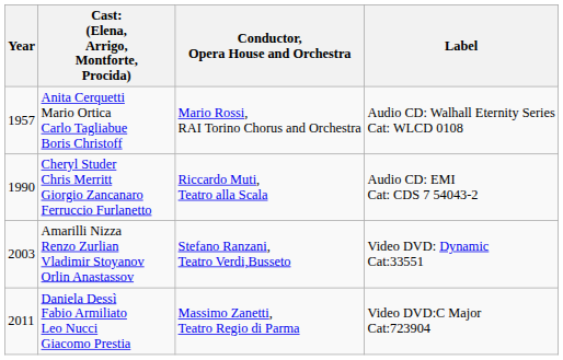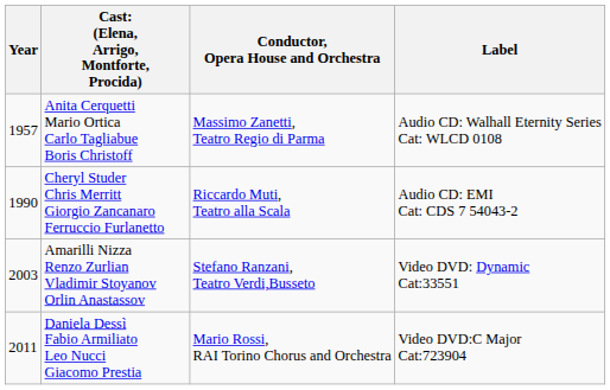 <table class="wikitable">
 <tr>
 <th>Year</th>
 <th width="155">Cast:<br>(Elena,<br>Arrigo,<br>Montforte,<br>Procida)</th>
 <th>Conductor,<br>Opera House and Orchestra</th>
 <th>Label</th>
 </tr>
 <tr>
 <td>1957</td>
 <td><a href='#'>Anita Cerquetti</a><br>Mario Ortica<br><a href='#'>Carlo Tagliabue</a><br><a href='#'>Boris Christoff</a></td>
-<td><a href='#'>Mario Rossi</a>,<br>RAI Torino Chorus and Orchestra</td>
+<td><a href='#'>Massimo Zanetti</a>,<br><a href='#'>Teatro Regio di Parma</a></td>
 <td>Audio CD: Walhall Eternity Series<br>Cat: WLCD 0108</td>
 </tr>
 <tr>
 <td>1990</td>
 <td><a href='#'>Cheryl Studer</a><br><a href='#'>Chris Merritt</a><br><a href='#'>Giorgio Zancanaro</a><br><a href='#'>Ferruccio Furlanetto</a></td>
 <td><a href='#'>Riccardo Muti</a>,<br><a href='#'>Teatro alla Scala</a></td>
 <td>Audio CD: EMI <br> Cat: CDS 7 54043-2</td>
 </tr>
 <tr>
 <td>2003</td>
 <td>Amarilli Nizza<br><a href='#'>Renzo Zurlian</a><br><a href='#'>Vladimir Stoyanov</a><br><a href='#'>Orlin Anastassov</a></td>
 <td><a href='#'>Stefano Ranzani</a>,<br><a href='#'>Teatro Verdi,Busseto</a></td>
 <td>Video DVD: <a href='#'>Dynamic</a> <br> Cat:33551</td>
 </tr>
 <tr>
 <td>2011</td>
 <td><a href='#'>Daniela Dessì</a><br><a href='#'>Fabio Armiliato</a><br><a href='#'>Leo Nucci</a><br><a href='#'>Giacomo Prestia</a></td>
-<td><a href='#'>Massimo Zanetti</a>,<br><a href='#'>Teatro Regio di Parma</a></td>
+<td><a href='#'>Mario Rossi</a>,<br>RAI Torino Chorus and Orchestra</td>
 <td>Video DVD:C Major <br>Cat:723904</td>
 </tr>
 </table>
